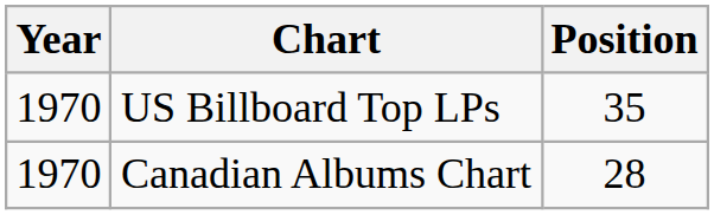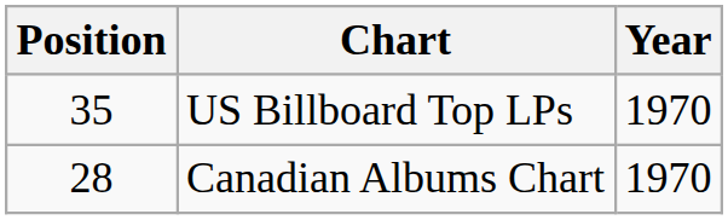 <table class="wikitable">
 <tr>
+<th>Position</th>
+<th>Chart</th>
 <th>Year</th>
-<th>Chart</th>
-<th>Position</th>
 </tr>
 <tr>
+<td align="center">35</td>
+<td>US Billboard Top LPs</td>
 <td>1970</td>
-<td>US Billboard Top LPs</td>
-<td align="center">35</td>
 </tr>
 <tr>
+<td align="center">28</td>
+<td>Canadian Albums Chart</td>
 <td>1970</td>
-<td>Canadian Albums Chart</td>
-<td align="center">28</td>
 </tr>
 </table>
